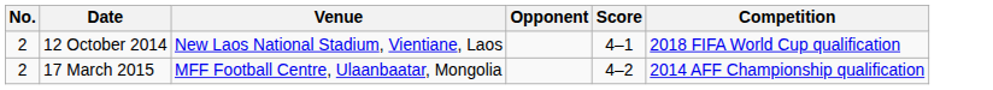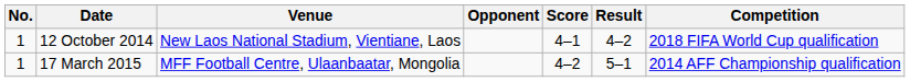 <table class="wikitable sortable">
 <tr>
 <th scope="col">No.</th>
 <th scope="col">Date</th>
 <th scope="col">Venue</th>
 <th scope="col">Opponent</th>
 <th scope="col">Score</th>
+<th scope="col">Result</th>
 <th scope="col">Competition</th>
 </tr>
 <tr>
-<td align="center">2</td>
+<td align="center">1</td>
 <td>12 October 2014</td>
 <td><a href='#'>New Laos National Stadium</a>, <a href='#'>Vientiane</a>, Laos</td>
 <td></td>
 <td align="center">4–1</td>
+<td align="center">4–2</td>
 <td><a href='#'>2018 FIFA World Cup qualification</a></td>
 </tr>
 <tr>
-<td align="center">2</td>
+<td align="center">1</td>
 <td>17 March 2015</td>
 <td><a href='#'>MFF Football Centre</a>, <a href='#'>Ulaanbaatar</a>, Mongolia</td>
 <td></td>
 <td align="center">4–2</td>
+<td align="center">5–1</td>
 <td><a href='#'>2014 AFF Championship qualification</a></td>
 </tr>
 </table>
